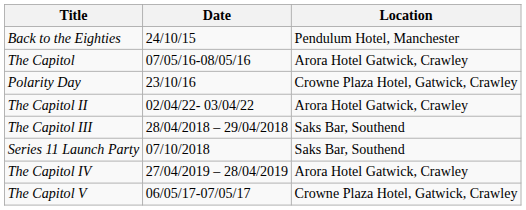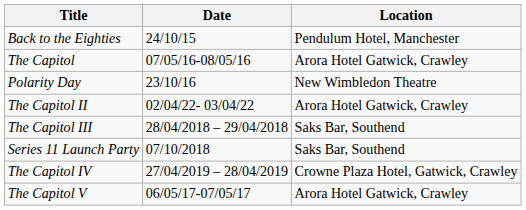 <table class="wikitable">
 <tr>
 <th>Title</th>
 <th>Date</th>
 <th>Location</th>
 </tr>
 <tr>
 <td><em>Back to the Eighties</em></td>
 <td>24/10/15</td>
 <td>Pendulum Hotel, Manchester</td>
 </tr>
 <tr>
 <td><em>The Capitol</em></td>
 <td>07/05/16-08/05/16</td>
 <td>Arora Hotel Gatwick, Crawley</td>
 </tr>
 <tr>
 <td><em>Polarity Day</em></td>
 <td>23/10/16</td>
-<td>Crowne Plaza Hotel, Gatwick, Crawley</td>
+<td>New Wimbledon Theatre</td>
 </tr>
 <tr>
 <td><em>The Capitol II</em></td>
 <td>02/04/22- 03/04/22</td>
 <td>Arora Hotel Gatwick, Crawley</td>
 </tr>
 <tr>
 <td><em>The Capitol III</em></td>
 <td>28/04/2018 – 29/04/2018</td>
 <td>Saks Bar, Southend</td>
 </tr>
 <tr>
 <td><em>Series 11 Launch Party</em></td>
 <td>07/10/2018</td>
 <td>Saks Bar, Southend</td>
 </tr>
 <tr>
 <td><em>The Capitol IV</em></td>
 <td>27/04/2019 – 28/04/2019</td>
-<td>Arora Hotel Gatwick, Crawley</td>
+<td>Crowne Plaza Hotel, Gatwick, Crawley</td>
 </tr>
 <tr>
 <td><em>The Capitol V</em></td>
 <td>06/05/17-07/05/17</td>
-<td>Crowne Plaza Hotel, Gatwick, Crawley</td>
+<td>Arora Hotel Gatwick, Crawley</td>
 </tr>
 </table>
